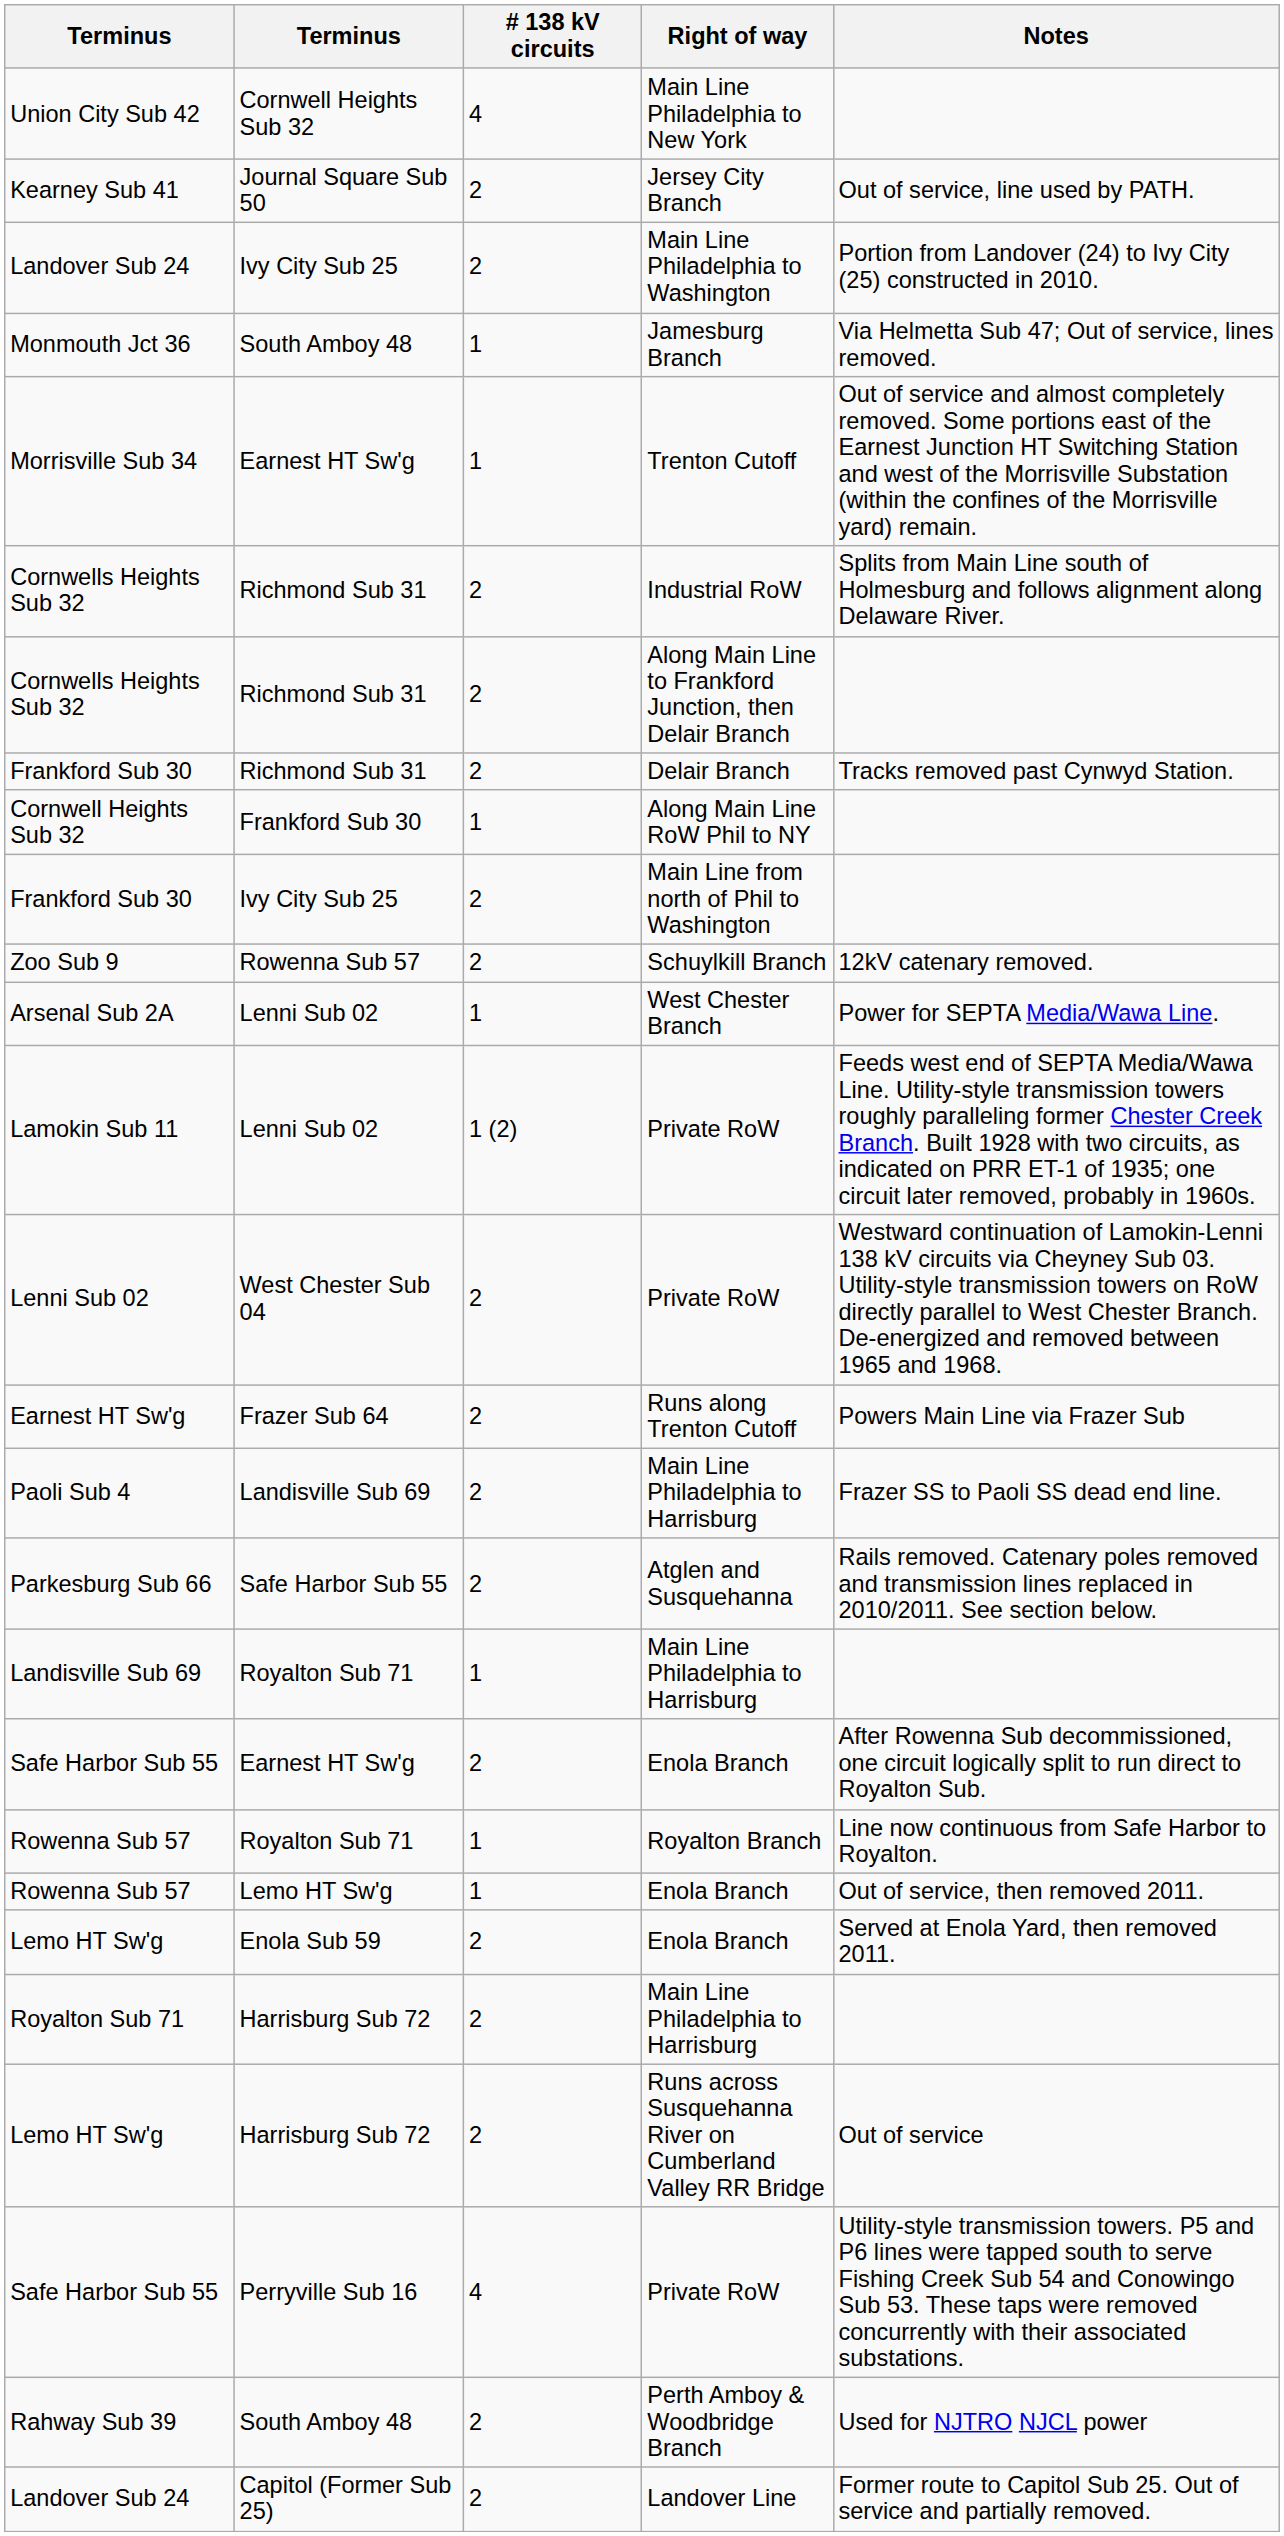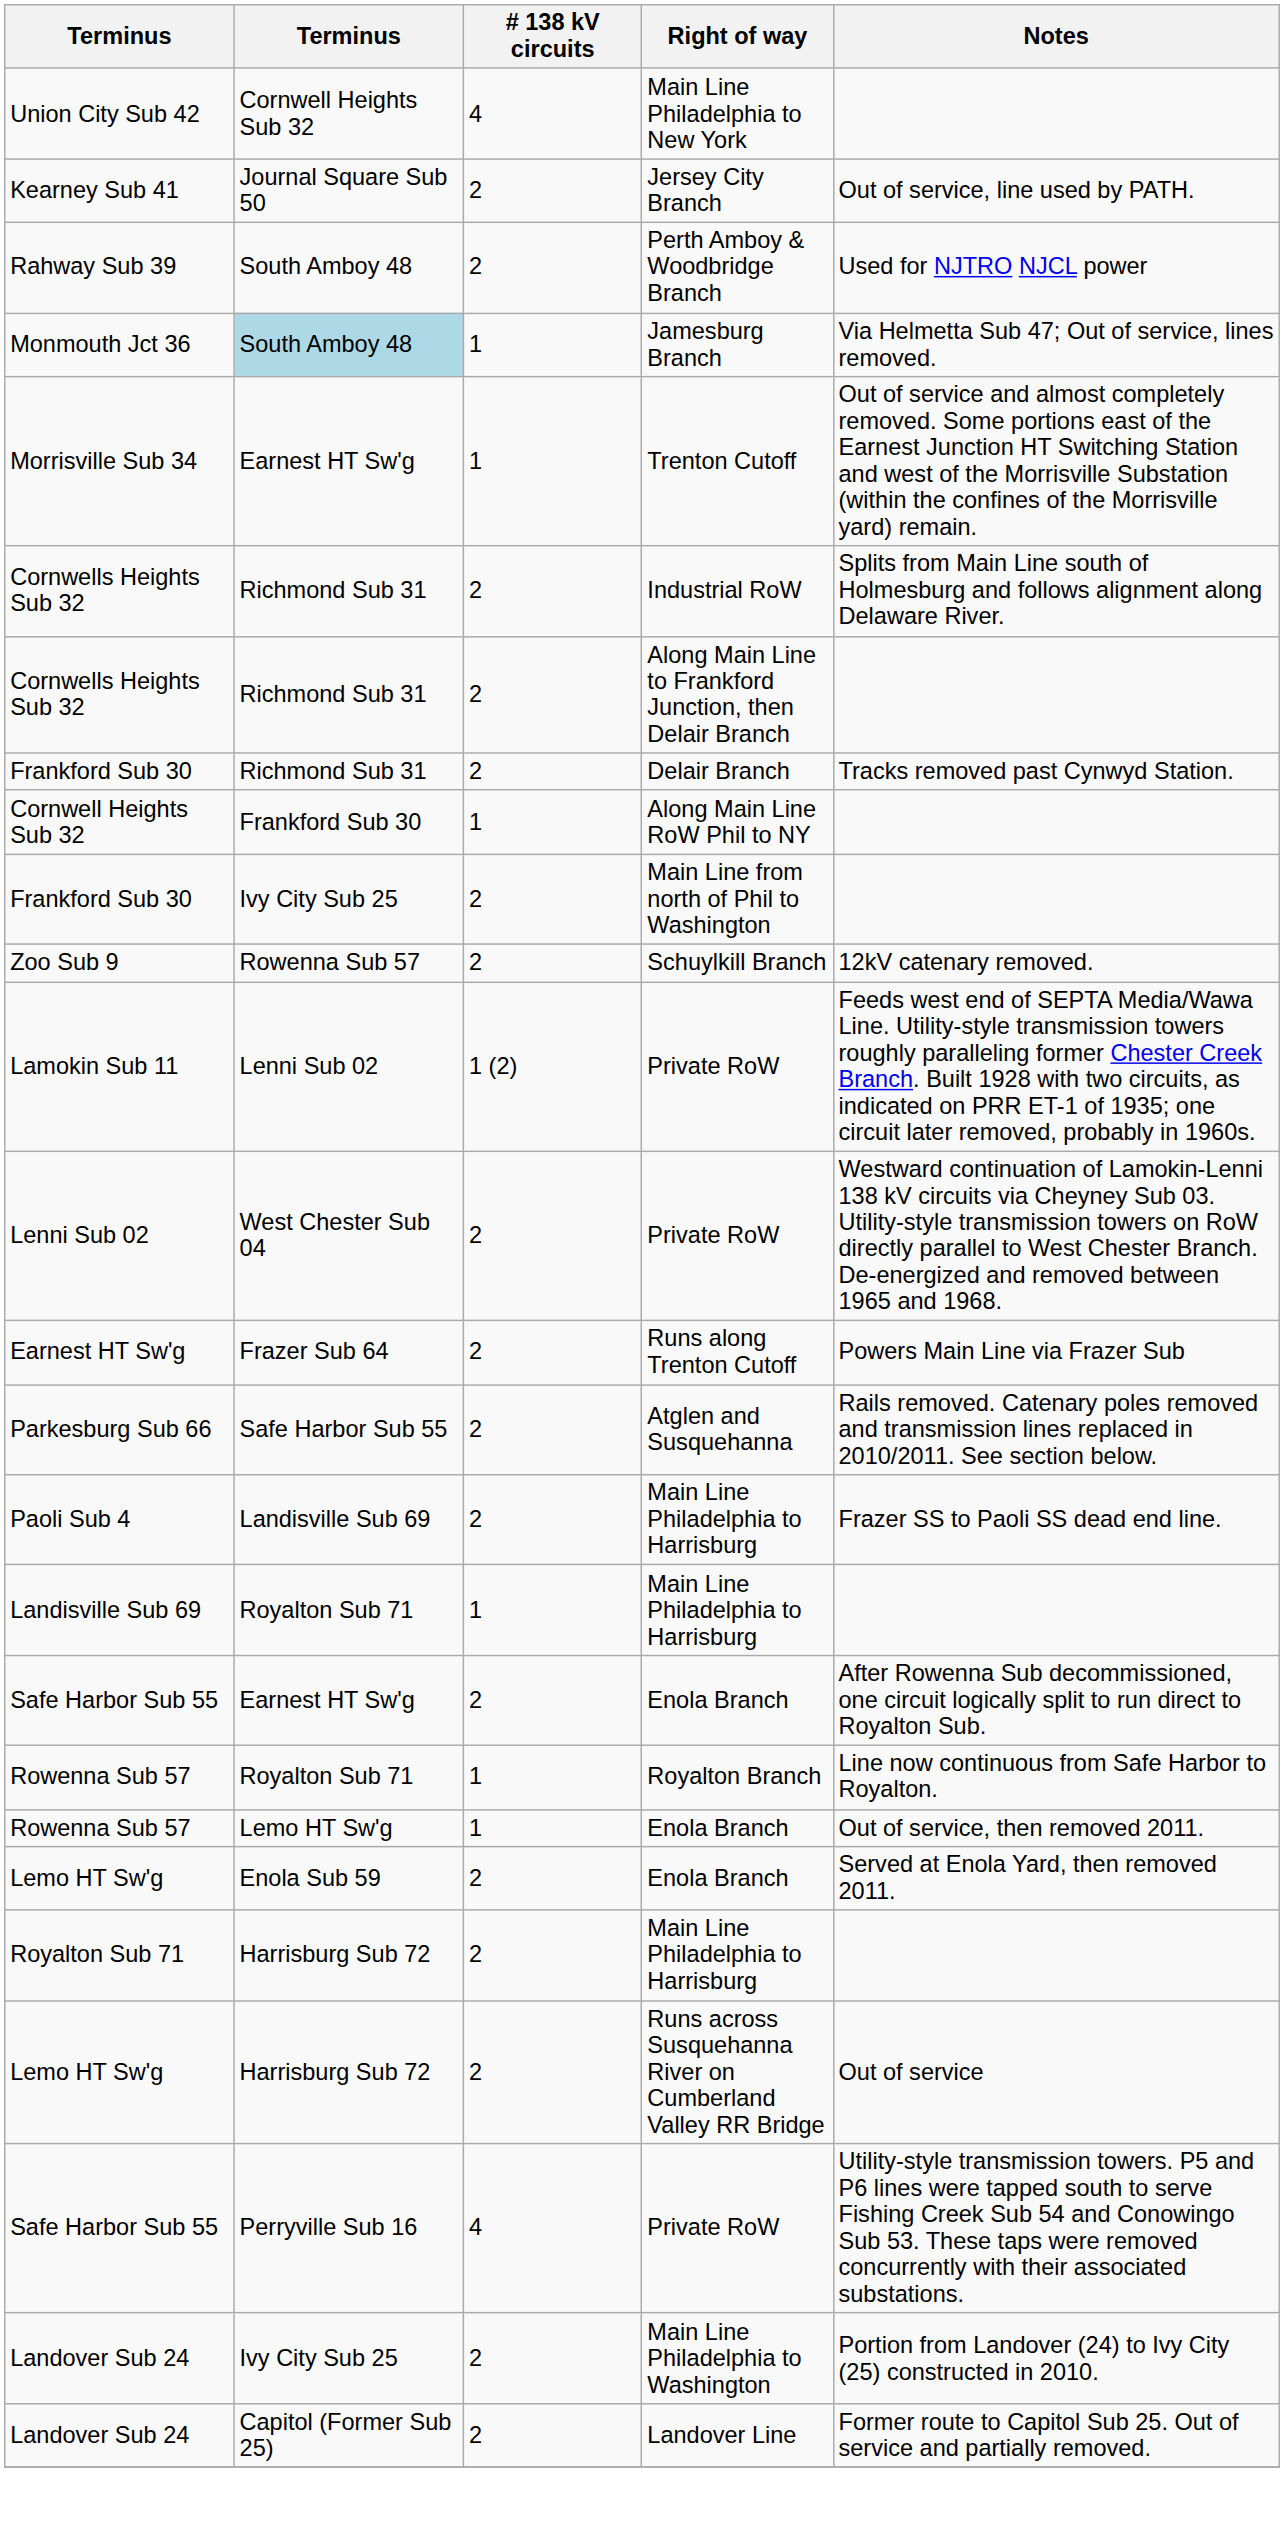 <table class="wikitable sortable">
 <tr>
 <th style="width:18%">Terminus</th>
 <th style="width:18%">Terminus</th>
 <th style="width:14%"># 138 kV circuits</th>
 <th style="width:15%">Right of way</th>
 <th style="width:35%">Notes</th>
 </tr>
 <tr>
 <td>Union City Sub 42</td>
 <td>Cornwell Heights Sub 32</td>
 <td>4</td>
 <td>Main Line Philadelphia to New York</td>
 <td></td>
 </tr>
 <tr>
 <td>Kearney Sub 41</td>
 <td>Journal Square Sub 50</td>
 <td>2</td>
 <td>Jersey City Branch</td>
 <td>Out of service, line used by PATH.</td>
 </tr>
 <tr>
-<td>Landover Sub 24</td>
-<td>Ivy City Sub 25</td>
+<td>Rahway Sub 39</td>
+<td>South Amboy 48</td>
 <td>2</td>
-<td>Main Line Philadelphia to Washington</td>
-<td>Portion from Landover (24) to Ivy City (25) constructed in 2010.</td>
+<td>Perth Amboy & Woodbridge Branch</td>
+<td>Used for <a href='#'>NJTRO</a> <a href='#'>NJCL</a> power</td>
 </tr>
 <tr>
 <td>Monmouth Jct 36</td>
-<td>South Amboy 48</td>
+<td style="background: lightblue;">South Amboy 48</td>
 <td>1</td>
 <td>Jamesburg Branch</td>
 <td>Via Helmetta Sub 47; Out of service, lines removed.</td>
 </tr>
 <tr>
 <td>Morrisville Sub 34</td>
 <td>Earnest HT Sw'g</td>
 <td>1</td>
 <td>Trenton Cutoff</td>
 <td>Out of service and almost completely removed. Some portions east of the Earnest Junction HT Switching Station and west of the Morrisville Substation (within the confines of the Morrisville yard) remain.</td>
 </tr>
 <tr>
 <td>Cornwells Heights Sub 32</td>
 <td>Richmond Sub 31</td>
 <td>2</td>
 <td>Industrial RoW</td>
 <td>Splits from Main Line south of Holmesburg and follows alignment along Delaware River.</td>
 </tr>
 <tr>
 <td>Cornwells Heights Sub 32</td>
 <td>Richmond Sub 31</td>
 <td>2</td>
 <td>Along Main Line to Frankford Junction, then Delair Branch</td>
 <td></td>
 </tr>
 <tr>
 <td>Frankford Sub 30</td>
 <td>Richmond Sub 31</td>
 <td>2</td>
 <td>Delair Branch</td>
 <td>Tracks removed past Cynwyd Station.</td>
 </tr>
 <tr>
 <td>Cornwell Heights Sub 32</td>
 <td>Frankford Sub 30</td>
 <td>1</td>
 <td>Along Main Line RoW Phil to NY</td>
 <td></td>
 </tr>
 <tr>
 <td>Frankford Sub 30</td>
 <td>Ivy City Sub 25</td>
 <td>2</td>
 <td>Main Line from north of Phil to Washington</td>
 <td></td>
 </tr>
 <tr>
 <td>Zoo Sub 9</td>
 <td>Rowenna Sub 57</td>
 <td>2</td>
 <td>Schuylkill Branch</td>
 <td>12kV catenary removed.</td>
 </tr>
 <tr>
-<td>Arsenal Sub 2A</td>
-<td>Lenni Sub 02</td>
-<td>1</td>
-<td>West Chester Branch</td>
-<td>Power for SEPTA <a href='#'>Media/Wawa Line</a>.</td>
-</tr>
-<tr>
 <td>Lamokin Sub 11</td>
 <td>Lenni Sub 02</td>
 <td>1 (2)</td>
 <td>Private RoW</td>
 <td>Feeds west end of SEPTA Media/Wawa Line. Utility-style transmission towers roughly paralleling former <a href='#'>Chester Creek Branch</a>. Built 1928 with two circuits, as indicated on PRR ET-1 of 1935; one circuit later removed, probably in 1960s.</td>
 </tr>
 <tr>
 <td>Lenni Sub 02</td>
 <td>West Chester Sub 04</td>
 <td>2</td>
 <td>Private RoW</td>
 <td>Westward continuation of Lamokin-Lenni 138 kV circuits via Cheyney Sub 03. Utility-style transmission towers on RoW directly parallel to West Chester Branch. De-energized and removed between 1965 and 1968.</td>
 </tr>
 <tr>
 <td>Earnest HT Sw'g</td>
 <td>Frazer Sub 64</td>
 <td>2</td>
 <td>Runs along Trenton Cutoff</td>
 <td>Powers Main Line via Frazer Sub</td>
 </tr>
 <tr>
+<td>Parkesburg Sub 66</td>
+<td>Safe Harbor Sub 55</td>
+<td>2</td>
+<td>Atglen and Susquehanna</td>
+<td>Rails removed. Catenary poles removed and transmission lines replaced in 2010/2011. See section below.</td>
+</tr>
+<tr>
 <td>Paoli Sub 4</td>
 <td>Landisville Sub 69</td>
 <td>2</td>
 <td>Main Line Philadelphia to Harrisburg</td>
 <td>Frazer SS to Paoli SS dead end line.</td>
-</tr>
-<tr>
-<td>Parkesburg Sub 66</td>
-<td>Safe Harbor Sub 55</td>
-<td>2</td>
-<td>Atglen and Susquehanna</td>
-<td>Rails removed. Catenary poles removed and transmission lines replaced in 2010/2011. See section below.</td>
 </tr>
 <tr>
 <td>Landisville Sub 69</td>
 <td>Royalton Sub 71</td>
 <td>1</td>
 <td>Main Line Philadelphia to Harrisburg</td>
 <td></td>
 </tr>
 <tr>
 <td>Safe Harbor Sub 55</td>
 <td>Earnest HT Sw'g</td>
 <td>2</td>
 <td>Enola Branch</td>
 <td>After Rowenna Sub decommissioned, one circuit logically split to run direct to Royalton Sub.</td>
 </tr>
 <tr>
 <td>Rowenna Sub 57</td>
 <td>Royalton Sub 71</td>
 <td>1</td>
 <td>Royalton Branch</td>
 <td>Line now continuous from Safe Harbor to Royalton.</td>
 </tr>
 <tr>
 <td>Rowenna Sub 57</td>
 <td>Lemo HT Sw'g</td>
 <td>1</td>
 <td>Enola Branch</td>
 <td>Out of service, then removed 2011.</td>
 </tr>
 <tr>
 <td>Lemo HT Sw'g</td>
 <td>Enola Sub 59</td>
 <td>2</td>
 <td>Enola Branch</td>
 <td>Served at Enola Yard, then removed 2011.</td>
 </tr>
 <tr>
 <td>Royalton Sub 71</td>
 <td>Harrisburg Sub 72</td>
 <td>2</td>
 <td>Main Line Philadelphia to Harrisburg</td>
 <td></td>
 </tr>
 <tr>
 <td>Lemo HT Sw'g</td>
 <td>Harrisburg Sub 72</td>
 <td>2</td>
 <td>Runs across Susquehanna River on Cumberland Valley RR Bridge</td>
 <td>Out of service</td>
 </tr>
 <tr>
 <td>Safe Harbor Sub 55</td>
 <td>Perryville Sub 16</td>
 <td>4</td>
 <td>Private RoW</td>
 <td>Utility-style transmission towers. P5 and P6 lines were tapped south to serve Fishing Creek Sub 54 and Conowingo Sub 53. These taps were removed concurrently with their associated substations.</td>
 </tr>
 <tr>
-<td>Rahway Sub 39</td>
-<td>South Amboy 48</td>
+<td>Landover Sub 24</td>
+<td>Ivy City Sub 25</td>
 <td>2</td>
-<td>Perth Amboy & Woodbridge Branch</td>
-<td>Used for <a href='#'>NJTRO</a> <a href='#'>NJCL</a> power</td>
+<td>Main Line Philadelphia to Washington</td>
+<td>Portion from Landover (24) to Ivy City (25) constructed in 2010.</td>
 </tr>
 <tr>
 <td>Landover Sub 24</td>
 <td>Capitol (Former Sub 25)</td>
 <td>2</td>
 <td>Landover Line</td>
 <td>Former route to Capitol Sub 25. Out of service and partially removed.</td>
 </tr>
 <tr>
 </tr>
 </table>
